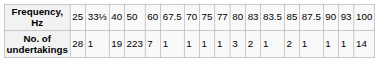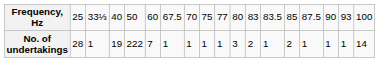 <table class="wikitable">
 <tr>
 <th>Frequency, Hz</th>
 <td>25</td>
 <td>33⅓</td>
 <td>40</td>
 <td>50</td>
 <td>60</td>
 <td>67.5</td>
 <td>70</td>
 <td>75</td>
 <td>77</td>
 <td>80</td>
 <td>83</td>
 <td>83.5</td>
 <td>85</td>
 <td>87.5</td>
 <td>90</td>
 <td>93</td>
 <td>100</td>
 </tr>
 <tr>
 <th>No. of undertakings</th>
 <td>28</td>
 <td>1</td>
 <td>19</td>
-<td>223</td>
+<td>222</td>
 <td>7</td>
 <td>1</td>
 <td>1</td>
 <td>1</td>
 <td>1</td>
 <td>3</td>
 <td>2</td>
 <td>1</td>
 <td>2</td>
 <td>1</td>
 <td>1</td>
 <td>1</td>
 <td>14</td>
 </tr>
 </table>
